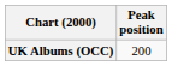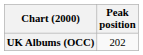 <table class="wikitable plainrowheaders sortable">
 <tr>
 <th scope="col">Chart (2000)</th>
 <th scope="col">Peak<br>position</th>
 </tr>
 <tr>
 <th scope="row">UK Albums (OCC)</th>
-<td style="text-align:center;">200</td>
+<td style="text-align:center;">202</td>
 </tr>
 </table>
